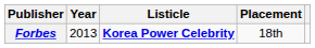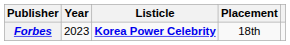 <table class="wikitable plainrowheaders unsortable" style="margin-right: 0;">
 <tr>
 <th scope="col">Publisher</th>
 <th scope="col">Year</th>
 <th scope="col">Listicle</th>
 <th scope="col">Placement</th>
 <th scope="col" class="unsortable"></th>
 </tr>
 <tr>
 <th scope="row"><em><a href='#'>Forbes</a></em></th>
-<td>2013</td>
+<td>2023</td>
 <td><strong><a href='#'>Korea Power Celebrity</a></strong></td>
 <td style="text-align:center;">18th</td>
 <td style="text-align:center;"></td>
 </tr>
 </table>
